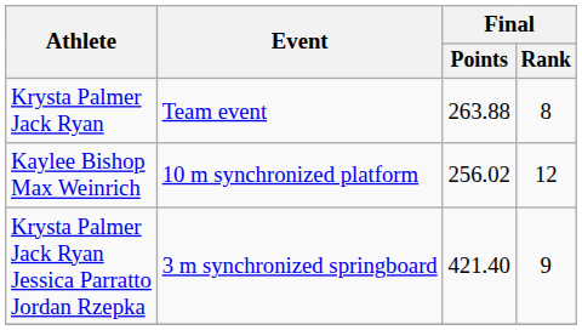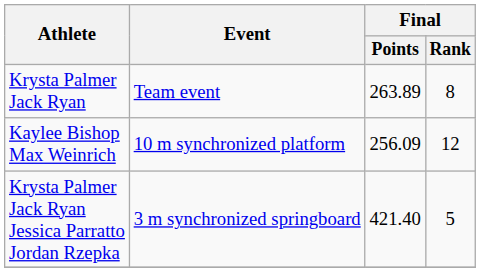 <table class="wikitable" style="text-align:center; font-size:90%;">
 <tr>
 <th rowspan=2>Athlete</th>
 <th rowspan=2>Event</th>
 <th colspan=2>Final</th>
 </tr>
 <tr style="font-size:95%">
 <th>Points</th>
 <th>Rank</th>
 </tr>
 <tr>
 <td align=left><a href='#'>Krysta Palmer</a><br> <a href='#'>Jack Ryan</a></td>
 <td align=left><a href='#'>Team event</a></td>
-<td>263.88</td>
+<td>263.89</td>
 <td>8</td>
 </tr>
 <tr>
 <td align=left><a href='#'>Kaylee Bishop</a><br> <a href='#'>Max Weinrich</a></td>
 <td align=left><a href='#'>10 m synchronized platform</a></td>
-<td>256.02</td>
+<td>256.09</td>
 <td>12</td>
 </tr>
 <tr>
 <td align=left><a href='#'>Krysta Palmer</a><br> <a href='#'>Jack Ryan</a><br> <a href='#'>Jessica Parratto</a><br> <a href='#'>Jordan Rzepka</a></td>
 <td align=left><a href='#'>3 m synchronized springboard</a></td>
 <td>421.40</td>
-<td>9</td>
+<td>5</td>
 </tr>
 <tr>
 </tr>
 </table>
